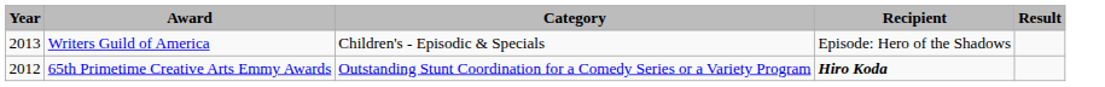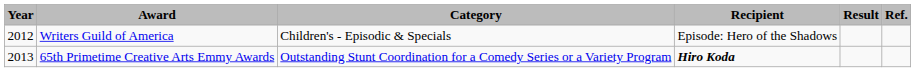 <table class="wikitable">
 <tr>
 <th style="background:#bcbcbc;">Year</th>
 <th style="background:#bcbcbc;">Award</th>
 <th style="background:#bcbcbc;">Category</th>
 <th style="background:#bcbcbc;">Recipient</th>
 <th style="background:#bcbcbc;">Result</th>
+<th style="background:#bcbcbc;">Ref.</th>
 </tr>
 <tr>
-<td>2013</td>
+<td>2012</td>
 <td><a href='#'>Writers Guild of America</a></td>
 <td>Children's - Episodic & Specials</td>
 <td>Episode: Hero of the Shadows</td>
 <td></td>
+<td></td>
 </tr>
 <tr>
-<td>2012</td>
+<td>2013</td>
 <td><a href='#'>65th Primetime Creative Arts Emmy Awards</a></td>
 <td><a href='#'>Outstanding Stunt Coordination for a Comedy Series or a Variety Program</a></td>
 <td><strong><em>Hiro Koda</em></strong></td>
 <td></td>
+<td></td>
 </tr>
 </table>
